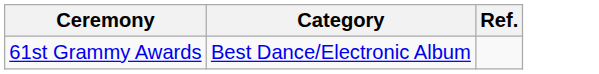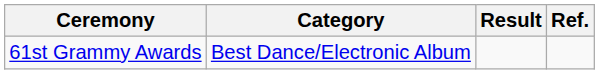 <table class="wikitable">
 <tr>
 <th>Ceremony</th>
 <th>Category</th>
+<th>Result</th>
 <th>Ref.</th>
 </tr>
 <tr>
 <td><a href='#'>61st Grammy Awards</a></td>
 <td><a href='#'>Best Dance/Electronic Album</a></td>
+<td></td>
 <td style="text-align:center;"></td>
 </tr>
 </table>
